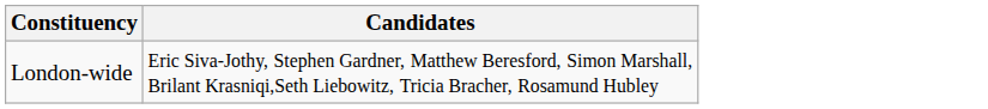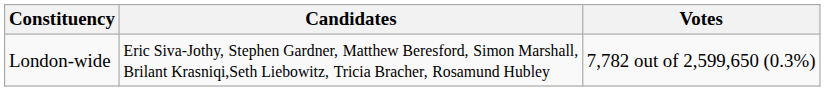 <table class="wikitable">
 <tr>
 <th>Constituency</th>
 <th>Candidates</th>
+<th>Votes</th>
 </tr>
 <tr>
 <td>London-wide</td>
 <td><small>Eric Siva-Jothy,</small> <small>Stephen Gardner,</small> <small>Matthew Beresford,</small> <small>Simon Marshall,<br>Brilant Krasniqi,</small><small>Seth Liebowitz,</small> <small>Tricia Bracher,</small> <small>Rosamund Hubley</small></td>
+<td>7,782 out of 2,599,650 (0.3%)</td>
 </tr>
 </table>
